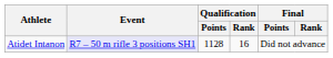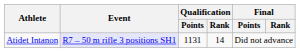 <table class="wikitable" style="font-size:90%">
 <tr>
 <th rowspan="2">Athlete</th>
 <th rowspan="2">Event</th>
 <th colspan="2">Qualification</th>
 <th colspan="2">Final</th>
 </tr>
 <tr style="font-size:95%">
 <th>Points</th>
 <th>Rank</th>
 <th>Points</th>
 <th>Rank</th>
 </tr>
 <tr align=center>
 <td align=left><a href='#'>Atidet Intanon</a></td>
 <td align=left style="background: lavender;"><a href='#'>R7 – 50 m rifle 3 positions SH1</a></td>
-<td>1128</td>
-<td>16</td>
+<td>1131</td>
+<td>14</td>
 <td colspan="2">Did not advance</td>
 </tr>
 </table>
